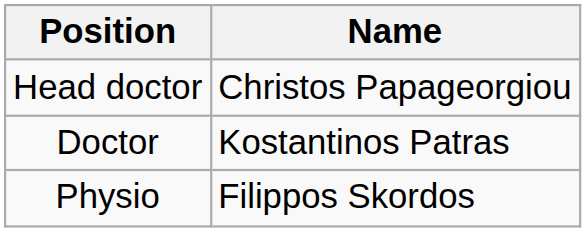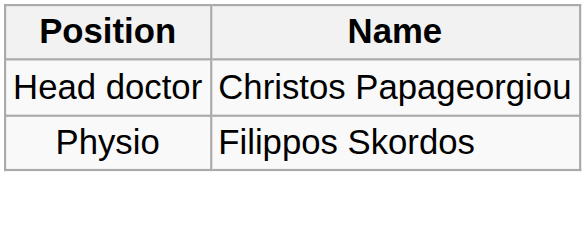 <table class="wikitable" style="text-align: center;">
 <tr>
 <th>Position</th>
 <th>Name</th>
 </tr>
 <tr>
 <td>Head doctor</td>
 <td style="text-align:left;">Christos Papageorgiou</td>
 </tr>
 <tr>
-<td>Doctor</td>
-<td style="text-align:left;">Kostantinos Patras</td>
-</tr>
-<tr>
 <td>Physio</td>
 <td style="text-align:left;">Filippos Skordos</td>
 </tr>
 </table>
